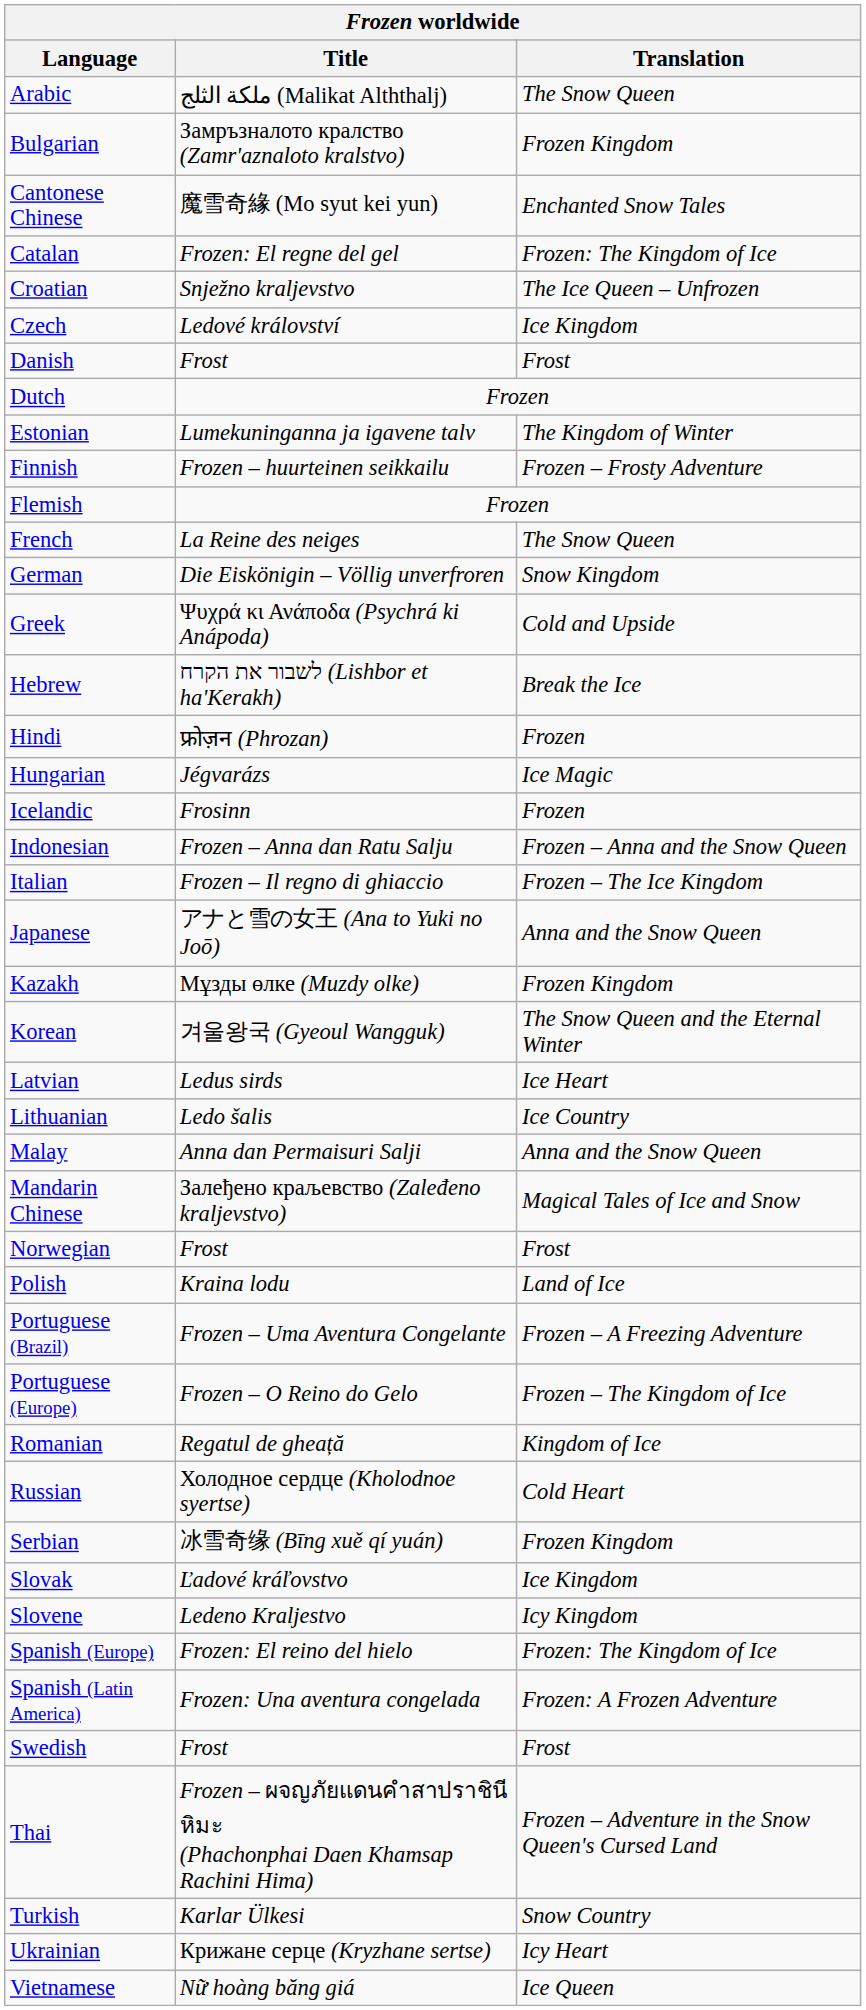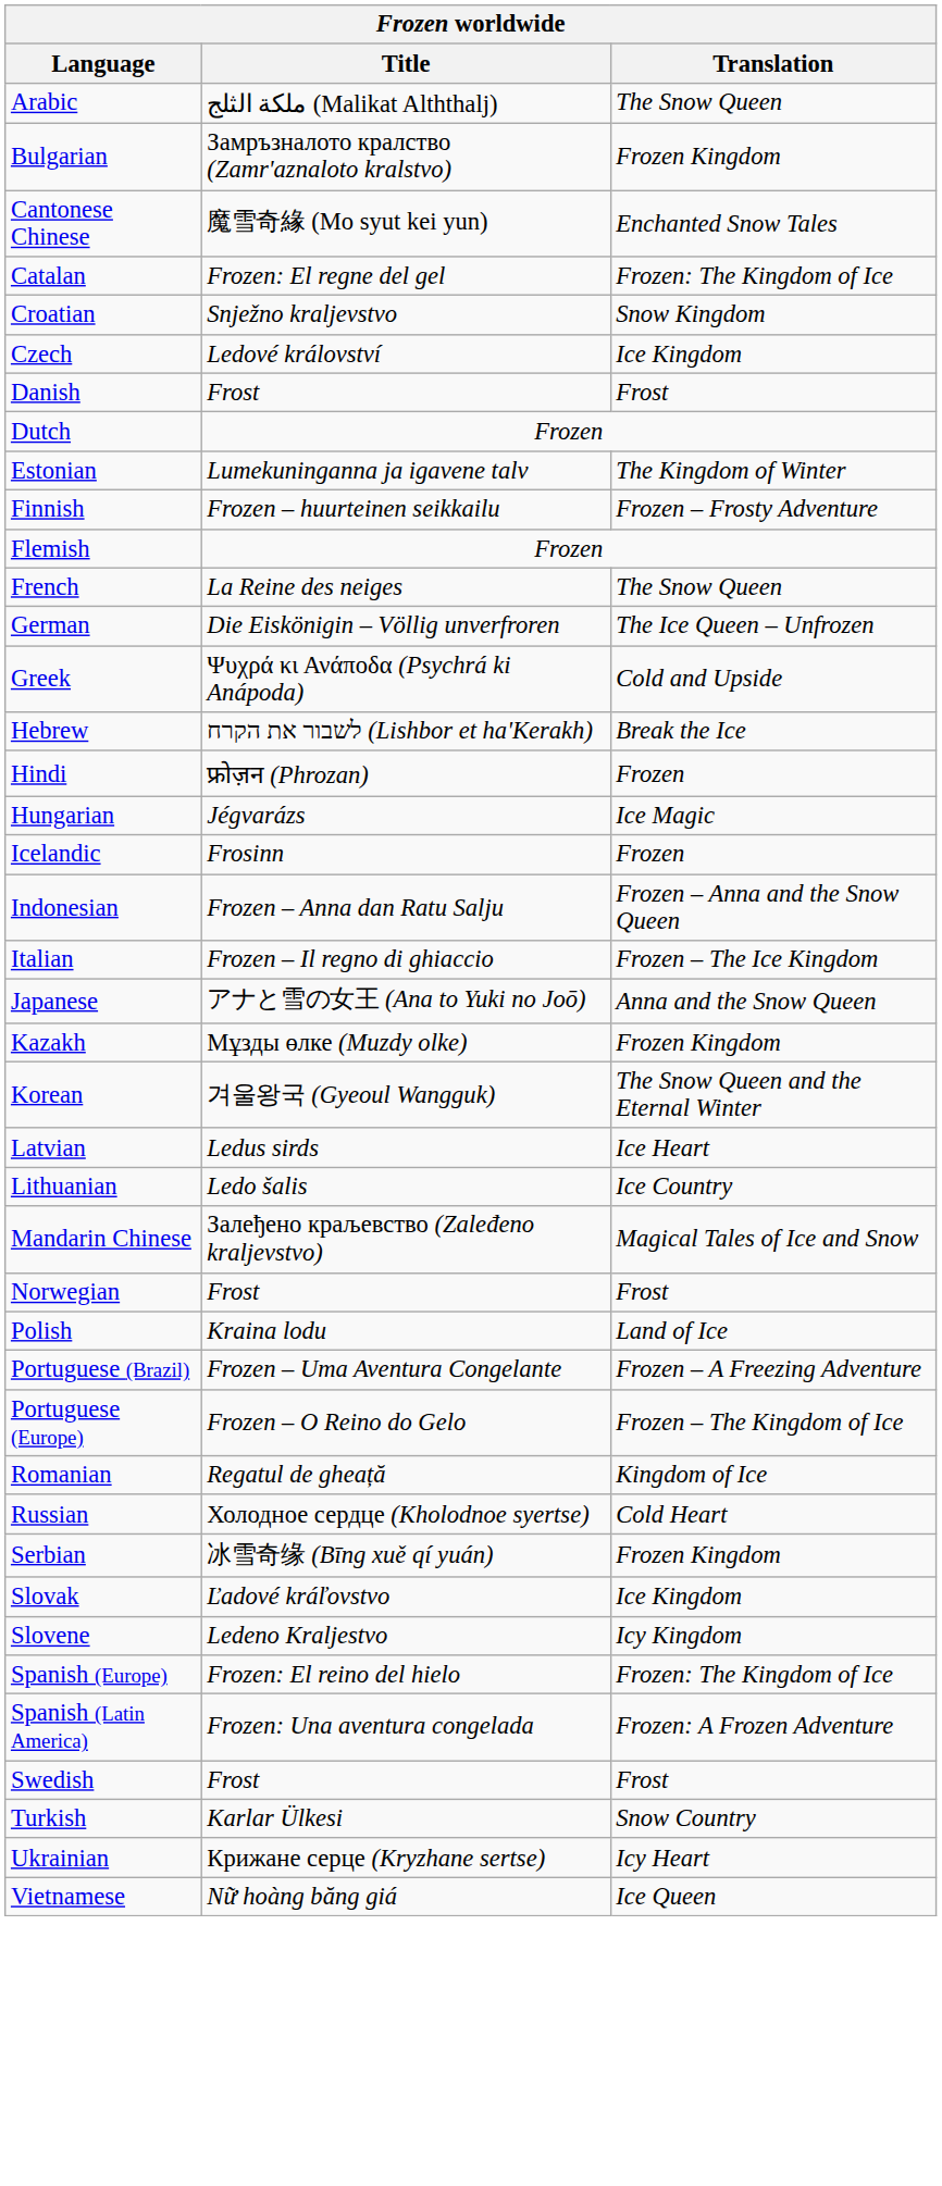 <table class="wikitable collapsible collapsed">
 <tr>
 <th colspan="3"><em>Frozen</em> worldwide</th>
 </tr>
 <tr>
 <th>Language</th>
 <th>Title</th>
 <th>Translation</th>
 </tr>
 <tr>
 <td><a href='#'>Arabic</a></td>
 <td>ملكة الثلج (Malikat Alththalj)</td>
 <td><em>The Snow Queen</em></td>
 </tr>
 <tr>
 <td><a href='#'>Bulgarian</a></td>
 <td>Замръзналото кралство <em>(Zamr'aznaloto kralstvo)</em></td>
 <td><em>Frozen Kingdom</em></td>
 </tr>
 <tr>
 <td><a href='#'>Cantonese Chinese</a></td>
 <td>魔雪奇緣 (Mo syut kei yun)</td>
 <td><em>Enchanted Snow Tales</em></td>
 </tr>
 <tr>
 <td><a href='#'>Catalan</a></td>
 <td><em>Frozen: El regne del gel</em></td>
 <td><em>Frozen: The Kingdom of Ice</em></td>
 </tr>
 <tr>
 <td><a href='#'>Croatian</a></td>
 <td><em>Snježno kraljevstvo</em></td>
-<td><em>The Ice Queen – Unfrozen</em></td>
+<td><em>Snow Kingdom</em></td>
 </tr>
 <tr>
 <td><a href='#'>Czech</a></td>
 <td><em>Ledové království</em></td>
 <td><em>Ice Kingdom</em></td>
 </tr>
 <tr>
 <td><a href='#'>Danish</a></td>
 <td><em>Frost</em></td>
 <td><em>Frost</em></td>
 </tr>
 <tr>
 <td><a href='#'>Dutch</a></td>
 <td align="center" colspan="2"><em>Frozen</em></td>
 </tr>
 <tr>
 <td><a href='#'>Estonian</a></td>
 <td><em>Lumekuninganna ja igavene talv</em></td>
 <td><em>The Kingdom of Winter</em></td>
 </tr>
 <tr>
 <td><a href='#'>Finnish</a></td>
 <td><em>Frozen – huurteinen seikkailu</em></td>
 <td><em>Frozen – Frosty Adventure</em></td>
 </tr>
 <tr>
 <td><a href='#'>Flemish</a></td>
 <td align="center" colspan="2"><em>Frozen</em></td>
 </tr>
 <tr>
 <td><a href='#'>French</a></td>
 <td><em>La Reine des neiges</em></td>
 <td><em>The Snow Queen</em></td>
 </tr>
 <tr>
 <td><a href='#'>German</a></td>
 <td><em>Die Eiskönigin – Völlig unverfroren</em></td>
-<td><em>Snow Kingdom</em></td>
+<td><em>The Ice Queen – Unfrozen</em></td>
 </tr>
 <tr>
 <td><a href='#'>Greek</a></td>
 <td>Ψυχρά κι Ανάποδα <em>(Psychrá ki Anápoda)</em></td>
 <td><em>Cold and Upside</em></td>
 </tr>
 <tr>
 <td><a href='#'>Hebrew</a></td>
 <td>לשבור את הקרח <em>(Lishbor et ha'Kerakh)</em></td>
 <td><em>Break the Ice</em></td>
 </tr>
 <tr>
 <td><a href='#'>Hindi</a></td>
 <td>फ्रोज़न <em>(Phrozan)</em></td>
 <td><em>Frozen</em></td>
 </tr>
 <tr>
 <td><a href='#'>Hungarian</a></td>
 <td><em>Jégvarázs</em></td>
 <td><em>Ice Magic</em></td>
 </tr>
 <tr>
 <td><a href='#'>Icelandic</a></td>
 <td><em>Frosinn</em></td>
 <td><em>Frozen</em></td>
 </tr>
 <tr>
 <td><a href='#'>Indonesian</a></td>
 <td><em>Frozen – Anna dan Ratu Salju</em></td>
 <td><em>Frozen – Anna and the Snow Queen</em></td>
 </tr>
 <tr>
 <td><a href='#'>Italian</a></td>
 <td><em>Frozen – Il regno di ghiaccio</em></td>
 <td><em>Frozen – The Ice Kingdom</em></td>
 </tr>
 <tr>
 <td><a href='#'>Japanese</a></td>
 <td>アナと雪の女王 <em>(Ana to Yuki no Joō)</em></td>
 <td><em>Anna and the Snow Queen</em></td>
 </tr>
 <tr>
 <td><a href='#'>Kazakh</a></td>
 <td>Мұзды өлке <em>(Мuzdy olke)</em></td>
 <td><em>Frozen Kingdom</em></td>
 </tr>
 <tr>
 <td><a href='#'>Korean</a></td>
 <td>겨울왕국 <em>(Gyeoul Wangguk)</em></td>
 <td><em>The Snow Queen and the Eternal Winter</em></td>
 </tr>
 <tr>
 <td><a href='#'>Latvian</a></td>
 <td><em>Ledus sirds</em></td>
 <td><em>Ice Heart</em></td>
 </tr>
 <tr>
 <td><a href='#'>Lithuanian</a></td>
 <td><em>Ledo šalis</em></td>
 <td><em>Ice Country</em></td>
-</tr>
-<tr>
-<td><a href='#'>Malay</a></td>
-<td><em>Anna dan Permaisuri Salji</em></td>
-<td><em>Anna and the Snow Queen</em></td>
 </tr>
 <tr>
 <td><a href='#'>Mandarin Chinese</a></td>
 <td>Залеђено краљевство <em>(Zaleđeno kraljevstvo)</em></td>
 <td><em>Magical Tales of Ice and Snow</em></td>
 </tr>
 <tr>
 <td><a href='#'>Norwegian</a></td>
 <td><em>Frost</em></td>
 <td><em>Frost</em></td>
 </tr>
 <tr>
 <td><a href='#'>Polish</a></td>
 <td><em>Kraina lodu</em></td>
 <td><em>Land of Ice</em></td>
 </tr>
 <tr>
 <td><a href='#'>Portuguese <small>(Brazil)</small></a></td>
 <td><em>Frozen – Uma Aventura Congelante</em></td>
 <td><em>Frozen – A Freezing Adventure</em></td>
 </tr>
 <tr>
 <td><a href='#'>Portuguese <small>(Europe)</small></a></td>
 <td><em>Frozen – O Reino do Gelo</em></td>
 <td><em>Frozen – The Kingdom of Ice</em></td>
 </tr>
 <tr>
 <td><a href='#'>Romanian</a></td>
 <td><em>Regatul de gheață</em></td>
 <td><em>Kingdom of Ice</em></td>
 </tr>
 <tr>
 <td><a href='#'>Russian</a></td>
 <td>Холодное сердце <em>(Kholodnoe syertse)</em></td>
 <td><em>Cold Heart</em></td>
 </tr>
 <tr>
 <td><a href='#'>Serbian</a></td>
 <td>冰雪奇缘 <em>(Bīng xuě qí yuán)</em></td>
 <td><em>Frozen Kingdom</em></td>
 </tr>
 <tr>
 <td><a href='#'>Slovak</a></td>
 <td><em>Ľadové kráľovstvo</em></td>
 <td><em>Ice Kingdom</em></td>
 </tr>
 <tr>
 <td><a href='#'>Slovene</a></td>
 <td><em>Ledeno Kraljestvo</em></td>
 <td><em>Icy Kingdom</em></td>
 </tr>
 <tr>
 <td><a href='#'>Spanish <small>(Europe)</small></a></td>
 <td><em>Frozen: El reino del hielo</em></td>
 <td><em>Frozen: The Kingdom of Ice</em></td>
 </tr>
 <tr>
 <td><a href='#'>Spanish <small>(Latin America)</small></a></td>
 <td><em>Frozen: Una aventura congelada</em></td>
 <td><em>Frozen: A Frozen Adventure</em></td>
 </tr>
 <tr>
 <td><a href='#'>Swedish</a></td>
 <td><em>Frost</em></td>
 <td><em>Frost</em></td>
 </tr>
 <tr>
-<td><a href='#'>Thai</a></td>
-<td><em>Frozen</em> – ผจญภัยแดนคำสาปราชินีหิมะ<br><em>(Phachonphai Daen Khamsap Rachini Hima)</em></td>
-<td><em>Frozen – Adventure in the Snow Queen's Cursed Land</em></td>
-</tr>
-<tr>
 <td><a href='#'>Turkish</a></td>
 <td><em>Karlar Ülkesi</em></td>
 <td><em>Snow Country</em></td>
 </tr>
 <tr>
 <td><a href='#'>Ukrainian</a></td>
 <td>Крижане серце <em>(Kryzhane sertse)</em></td>
 <td><em>Icy Heart</em></td>
 </tr>
 <tr>
 <td><a href='#'>Vietnamese</a></td>
 <td><em>Nữ hoàng băng giá</em></td>
 <td><em>Ice Queen</em></td>
 </tr>
 </table>
